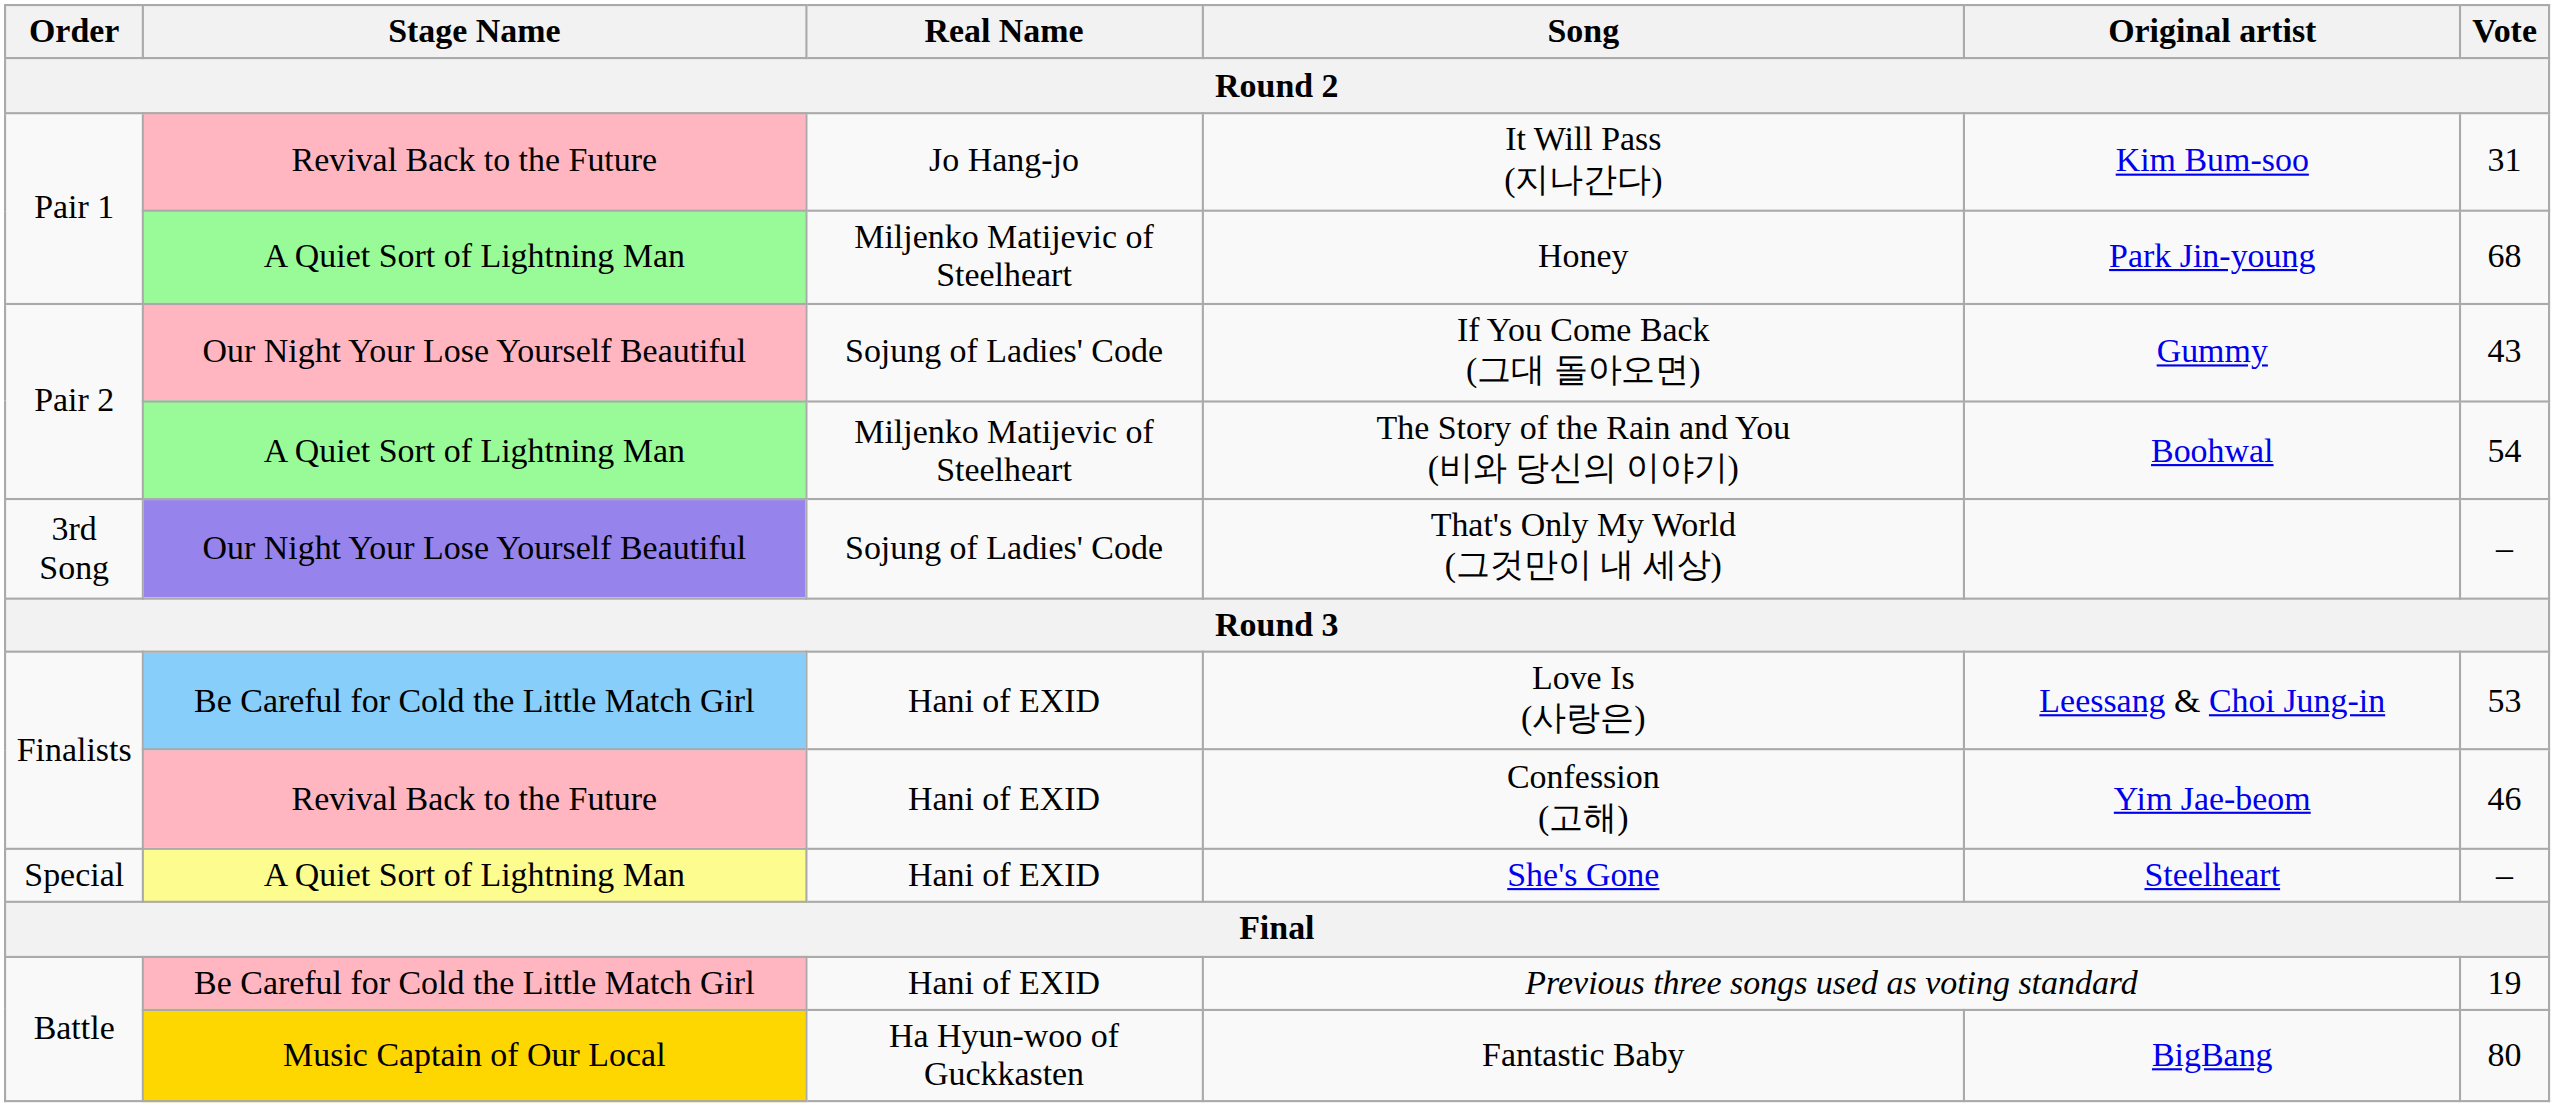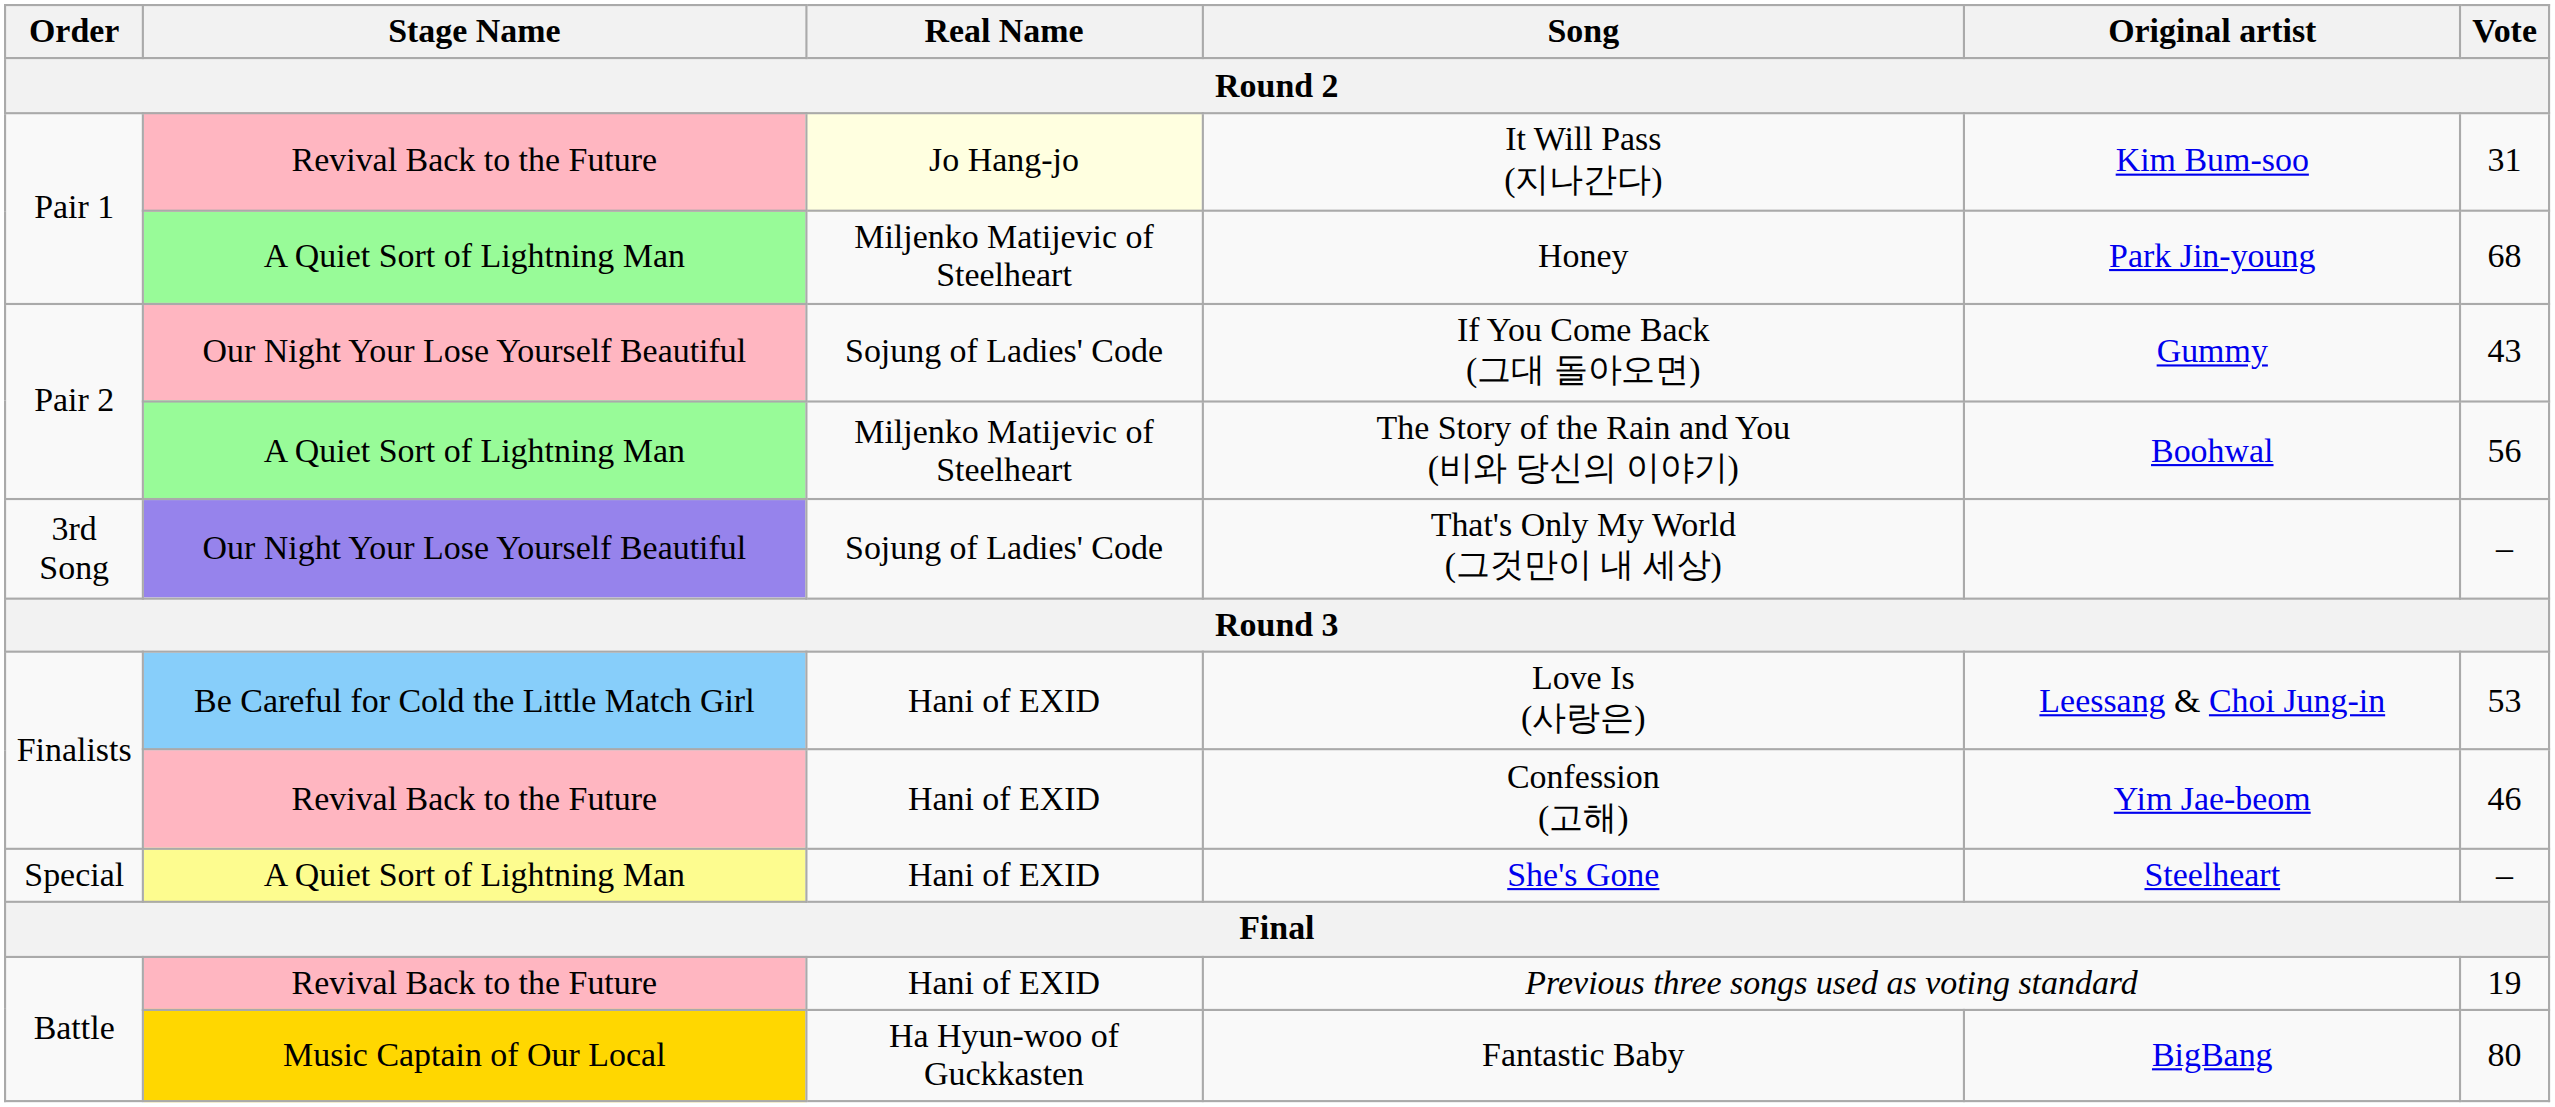 <table class="wikitable" style="text-align:center; width:95%;">
 <tr>
 <th style="width:1%;">Order</th>
 <th style="width:20%;">Stage Name</th>
 <th style="width:12%;">Real Name</th>
 <th style="width:23%;">Song</th>
 <th style="width:15%;">Original artist</th>
 <th style="width:1%;">Vote</th>
 </tr>
 <tr>
 <th colspan=6>Round 2</th>
 </tr>
 <tr>
 <td rowspan=2>Pair 1</td>
 <td bgcolor="lightpink">Revival Back to the Future</td>
-<td>Jo Hang-jo</td>
+<td style="background: lightyellow;">Jo Hang-jo</td>
 <td>It Will Pass<br>(지나간다)</td>
 <td><a href='#'>Kim Bum-soo</a></td>
 <td>31</td>
 </tr>
 <tr>
 <td bgcolor="palegreen">A Quiet Sort of Lightning Man</td>
 <td>Miljenko Matijevic of Steelheart</td>
 <td>Honey</td>
 <td><a href='#'>Park Jin-young</a></td>
 <td>68</td>
 </tr>
 <tr>
 <td rowspan=2>Pair 2</td>
 <td bgcolor="lightpink">Our Night Your Lose Yourself Beautiful</td>
 <td>Sojung of Ladies' Code</td>
 <td>If You Come Back<br>(그대 돌아오면)</td>
 <td><a href='#'>Gummy</a></td>
 <td>43</td>
 </tr>
 <tr>
 <td bgcolor="palegreen">A Quiet Sort of Lightning Man</td>
 <td>Miljenko Matijevic of Steelheart</td>
 <td>The Story of the Rain and You<br>(비와 당신의 이야기)</td>
 <td><a href='#'>Boohwal</a></td>
-<td>54</td>
+<td>56</td>
 </tr>
 <tr>
 <td>3rd Song</td>
 <td bgcolor="#9683EC">Our Night Your Lose Yourself Beautiful</td>
 <td>Sojung of Ladies' Code</td>
 <td>That's Only My World<br>(그것만이 내 세상)</td>
 <td></td>
 <td>–</td>
 </tr>
 <tr>
 <th colspan=6>Round 3</th>
 </tr>
 <tr>
 <td rowspan=2>Finalists</td>
 <td bgcolor="lightskyblue">Be Careful for Cold the Little Match Girl</td>
 <td>Hani of EXID</td>
 <td>Love Is<br>(사랑은)</td>
 <td><a href='#'>Leessang</a> & <a href='#'>Choi Jung-in</a></td>
 <td>53</td>
 </tr>
 <tr>
 <td bgcolor="lightpink">Revival Back to the Future</td>
 <td>Hani of EXID</td>
 <td>Confession<br>(고해)</td>
 <td><a href='#'>Yim Jae-beom</a></td>
 <td>46</td>
 </tr>
 <tr>
 <td>Special</td>
 <td bgcolor="#FDFC8F">A Quiet Sort of Lightning Man</td>
 <td>Hani of EXID</td>
 <td><a href='#'>She's Gone</a></td>
 <td><a href='#'>Steelheart</a></td>
 <td>–</td>
 </tr>
 <tr>
 <th colspan=6>Final</th>
 </tr>
 <tr>
 <td rowspan=2>Battle</td>
-<td bgcolor="lightpink">Be Careful for Cold the Little Match Girl</td>
+<td bgcolor="lightpink">Revival Back to the Future</td>
 <td>Hani of EXID</td>
 <td colspan=2><em>Previous three songs used as voting standard</em></td>
 <td>19</td>
 </tr>
 <tr>
 <td bgcolor="gold">Music Captain of Our Local</td>
 <td>Ha Hyun-woo of Guckkasten</td>
 <td>Fantastic Baby</td>
 <td><a href='#'>BigBang</a></td>
 <td>80</td>
 </tr>
 </table>
